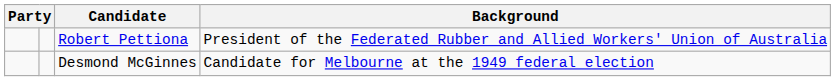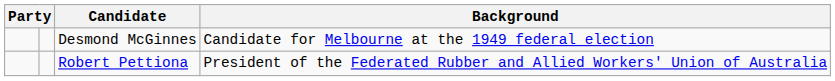 <table class="wikitable">
 <tr>
 <th colspan="2">Party</th>
 <th>Candidate</th>
 <th>Background</th>
 </tr>
 <tr>
 <td> </td>
 <td></td>
-<td><a href='#'>Robert Pettiona</a></td>
-<td>President of the <a href='#'>Federated Rubber and Allied Workers' Union of Australia</a></td>
+<td>Desmond McGinnes</td>
+<td>Candidate for <a href='#'>Melbourne</a> at the <a href='#'>1949 federal election</a></td>
 </tr>
 <tr>
 <td> </td>
 <td></td>
-<td>Desmond McGinnes</td>
-<td>Candidate for <a href='#'>Melbourne</a> at the <a href='#'>1949 federal election</a></td>
+<td><a href='#'>Robert Pettiona</a></td>
+<td>President of the <a href='#'>Federated Rubber and Allied Workers' Union of Australia</a></td>
 </tr>
 </table>
